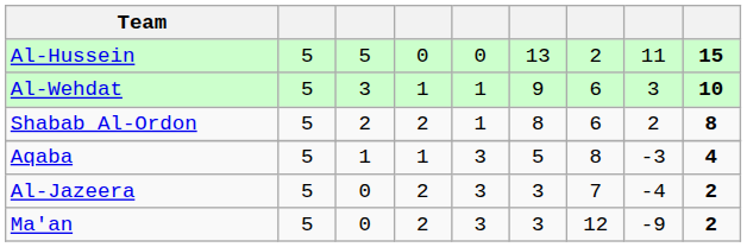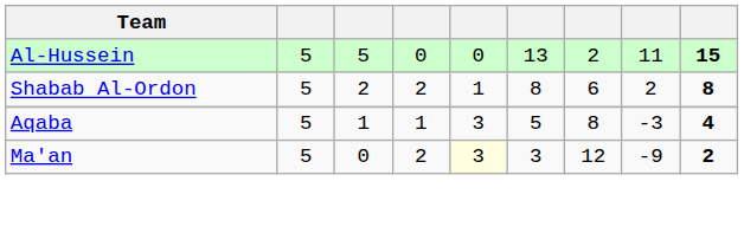 <table class="wikitable" style="text-align: center;">
 <tr>
 <th width="165">Team</th>
 <th width="30"></th>
 <th width="30"></th>
 <th width="30"></th>
 <th width="30"></th>
 <th width="30"></th>
 <th width="30"></th>
 <th width="30"></th>
 <th width="30"></th>
 </tr>
 <tr bgcolor="#ccffcc">
 <td align="left"><a href='#'>Al-Hussein</a></td>
 <td>5</td>
 <td>5</td>
 <td>0</td>
 <td>0</td>
 <td>13</td>
 <td>2</td>
 <td>11</td>
 <td><strong>15</strong></td>
-</tr>
-<tr bgcolor="#ccffcc">
-<td align="left"><a href='#'>Al-Wehdat</a></td>
-<td>5</td>
-<td>3</td>
-<td>1</td>
-<td>1</td>
-<td>9</td>
-<td>6</td>
-<td>3</td>
-<td><strong>10</strong></td>
 </tr>
 <tr>
 <td align="left"><a href='#'>Shabab Al-Ordon</a></td>
 <td>5</td>
 <td>2</td>
 <td>2</td>
 <td>1</td>
 <td>8</td>
 <td>6</td>
 <td>2</td>
 <td><strong>8</strong></td>
 </tr>
 <tr>
 </tr>
 <tr>
 <td align="left"><a href='#'>Aqaba</a></td>
 <td>5</td>
 <td>1</td>
 <td>1</td>
 <td>3</td>
 <td>5</td>
 <td>8</td>
 <td>-3</td>
 <td><strong>4</strong></td>
 </tr>
 <tr>
-<td align="left"><a href='#'>Al-Jazeera</a></td>
-<td>5</td>
-<td>0</td>
-<td>2</td>
-<td>3</td>
-<td>3</td>
-<td>7</td>
-<td>-4</td>
-<td><strong>2</strong></td>
-</tr>
-<tr>
 <td align="left"><a href='#'>Ma'an</a></td>
 <td>5</td>
 <td>0</td>
 <td>2</td>
-<td>3</td>
+<td style="background: lightyellow;">3</td>
 <td>3</td>
 <td>12</td>
 <td>-9</td>
 <td><strong>2</strong></td>
 </tr>
 </table>
